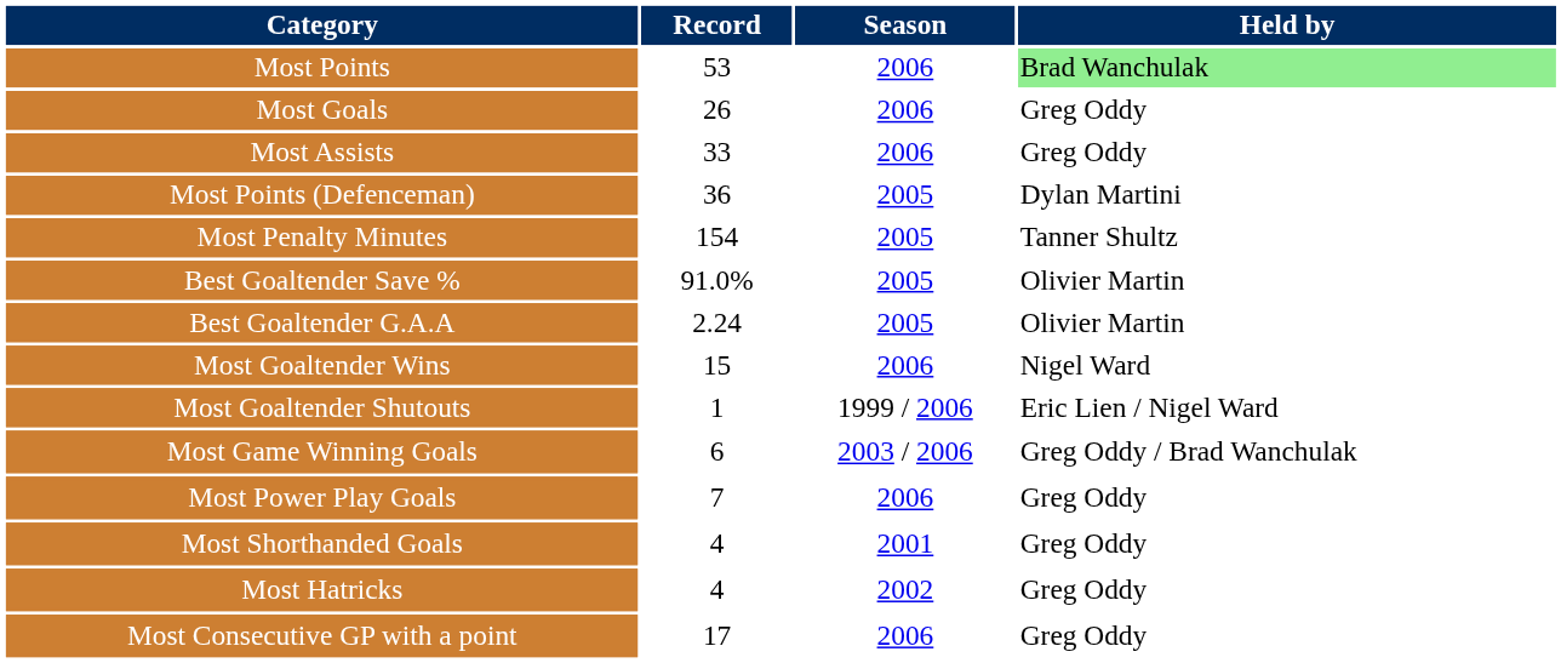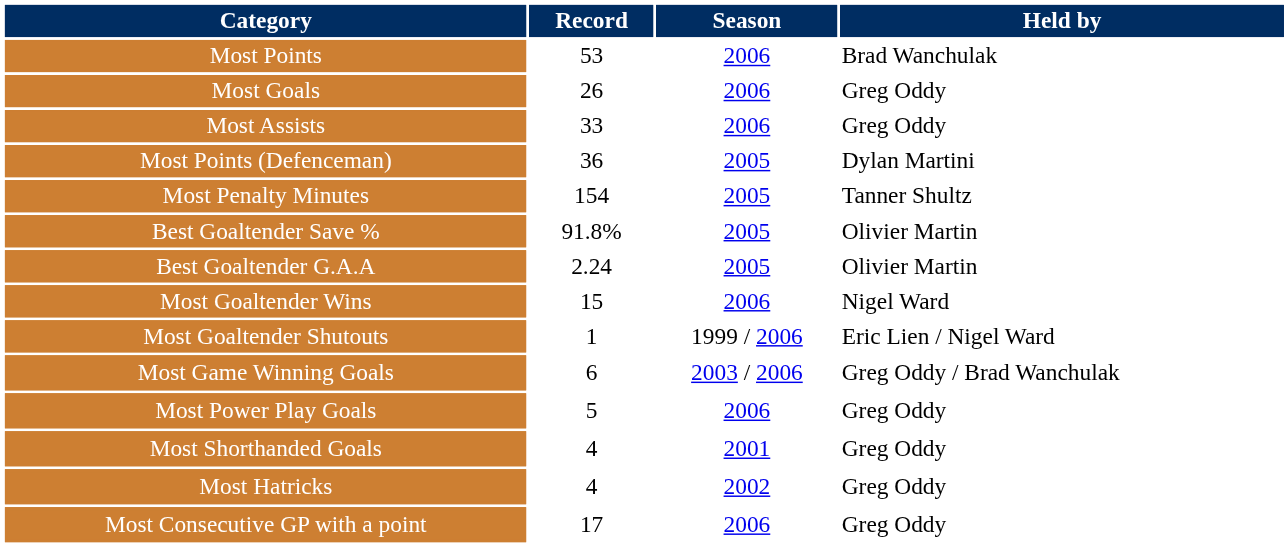 <table class="toccolours" style="width:55em"|>
 <tr>
 <th style="background:#002d62;color:#FFFFFF;border:#002d62 1px solid">Category</th>
 <th style="background:#002d62;color:#FFFFFF;border:#002d62 1px solid">Record</th>
 <th style="background:#002d62;color:#FFFFFF;border:#002d62 1px solid">Season</th>
 <th style="background:#002d62;color:#FFFFFF;border:#002d62 1px solid">Held by</th>
 </tr>
 <tr>
 <td style="background:#cd7f32;color:#FFFFFF;border:#cd7f32 1px solid;"align="center">Most Points</td>
 <td align="center">53</td>
 <td align="center"><a href='#'>2006</a></td>
-<td style="background: lightgreen;"> Brad Wanchulak</td>
+<td> Brad Wanchulak</td>
 </tr>
 <tr>
 <td style="background:#cd7f32;color:#FFFFFF;border:#cd7f32 1px solid;"align="center">Most Goals</td>
 <td align="center">26</td>
 <td align="center"><a href='#'>2006</a></td>
 <td> Greg Oddy</td>
 </tr>
 <tr>
 <td style="background:#cd7f32;color:#FFFFFF;border:#cd7f32 1px solid;"align="center">Most Assists</td>
 <td align="center">33</td>
 <td align="center"><a href='#'>2006</a></td>
 <td> Greg Oddy</td>
 </tr>
 <tr>
 <td style="background:#cd7f32;color:#FFFFFF;border:#cd7f32 1px solid;"align="center">Most Points (Defenceman)</td>
 <td align="center">36</td>
 <td align="center"><a href='#'>2005</a></td>
 <td> Dylan Martini</td>
 </tr>
 <tr>
 <td style="background:#cd7f32;color:#FFFFFF;border:#cd7f32 1px solid;"align="center">Most Penalty Minutes</td>
 <td align="center">154</td>
 <td align="center"><a href='#'>2005</a></td>
 <td> Tanner Shultz</td>
 </tr>
 <tr>
 <td style="background:#cd7f32;color:#FFFFFF;border:#cd7f32 1px solid;"align="center">Best Goaltender Save %</td>
-<td align="center">91.0%</td>
+<td align="center">91.8%</td>
 <td align="center"><a href='#'>2005</a></td>
 <td> Olivier Martin</td>
 </tr>
 <tr>
 <td style="background:#cd7f32;color:#FFFFFF;border:#cd7f32 1px solid;"align="center">Best Goaltender G.A.A</td>
 <td align="center">2.24</td>
 <td align="center"><a href='#'>2005</a></td>
 <td> Olivier Martin</td>
 </tr>
 <tr>
 <td style="background:#cd7f32;color:#FFFFFF;border:#cd7f32 1px solid;"align="center">Most Goaltender Wins</td>
 <td align="center">15</td>
 <td align="center"><a href='#'>2006</a></td>
 <td> Nigel Ward</td>
 </tr>
 <tr>
 <td style="background:#cd7f32;color:#FFFFFF;border:#cd7f32 1px solid;"align="center">Most Goaltender Shutouts</td>
 <td align="center">1</td>
 <td align="center">1999 / <a href='#'>2006</a></td>
 <td> Eric Lien /  Nigel Ward</td>
 </tr>
 <tr>
 <td style="background:#cd7f32;color:#FFFFFF;border:#cd7f32 2px solid;"align="center">Most Game Winning Goals</td>
 <td align="center">6</td>
 <td align="center"><a href='#'>2003</a> / <a href='#'>2006</a></td>
 <td> Greg Oddy /  Brad Wanchulak</td>
 </tr>
 <tr>
 <td style="background:#cd7f32;color:#FFFFFF;border:#cd7f32 2px solid;"align="center">Most Power Play Goals</td>
-<td align="center">7</td>
+<td align="center">5</td>
 <td align="center"><a href='#'>2006</a></td>
 <td> Greg Oddy</td>
 </tr>
 <tr>
 <td style="background:#cd7f32;color:#FFFFFF;border:#cd7f32 2px solid;"align="center">Most Shorthanded Goals</td>
 <td align="center">4</td>
 <td align="center"><a href='#'>2001</a></td>
 <td> Greg Oddy</td>
 </tr>
 <tr>
 <td style="background:#cd7f32;color:#FFFFFF;border:#cd7f32 2px solid;"align="center">Most Hatricks</td>
 <td align="center">4</td>
 <td align="center"><a href='#'>2002</a></td>
 <td> Greg Oddy</td>
 </tr>
 <tr>
 <td style="background:#cd7f32;color:#FFFFFF;border:#cd7f32 2px solid;"align="center">Most Consecutive GP with a point</td>
 <td align="center">17</td>
 <td align="center"><a href='#'>2006</a></td>
 <td> Greg Oddy</td>
 </tr>
 <tr>
 </tr>
 </table>
